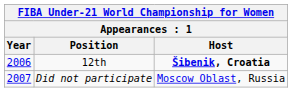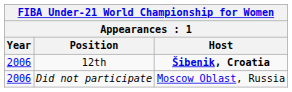 <table class="wikitable" style="text-align: center;font-size:100%;">
 <tr>
 <th colspan=20><a href='#'>FIBA Under-21 World Championship for Women</a></th>
 </tr>
 <tr>
 <th colspan=20>Appearances : 1</th>
 </tr>
 <tr>
 <th>Year</th>
 <th>Position</th>
 <th>Host</th>
 </tr>
 <tr valign="top" bgcolor=>
 <td> <a href='#'>2006</a></td>
 <td>12th</td>
 <td><strong><a href='#'>Šibenik</a>, Croatia</strong></td>
 </tr>
 <tr valign="top" bgcolor=>
-<td> <a href='#'>2007</a></td>
+<td> <a href='#'>2006</a></td>
 <td><em>Did not participate</em></td>
 <td><a href='#'>Moscow Oblast</a>, Russia</td>
 </tr>
 </table>
